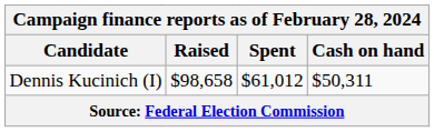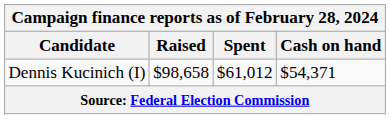 <table class="wikitable sortable">
 <tr>
 <th colspan=4>Campaign finance reports as of February 28, 2024</th>
 </tr>
 <tr style="text-align:center;">
 <th>Candidate</th>
 <th>Raised</th>
 <th>Spent</th>
 <th>Cash on hand</th>
 </tr>
 <tr>
 <td>Dennis Kucinich (I)</td>
 <td>$98,658</td>
 <td>$61,012</td>
-<td>$50,311</td>
+<td>$54,371</td>
 </tr>
 <tr>
 <th colspan="4"><small>Source: <a href='#'>Federal Election Commission</a></small></th>
 </tr>
 </table>
